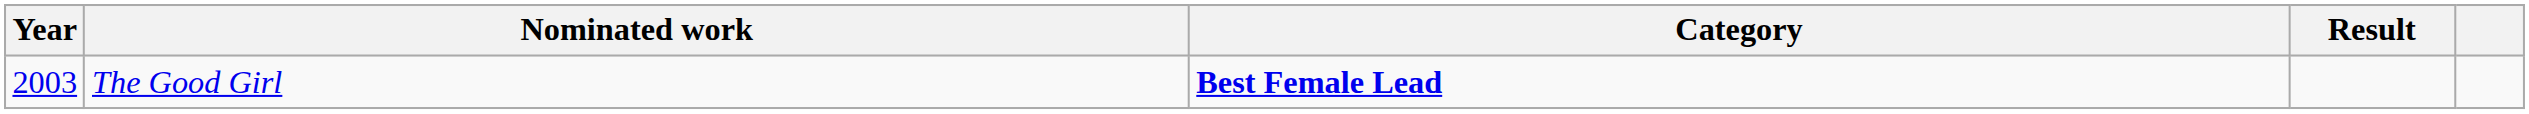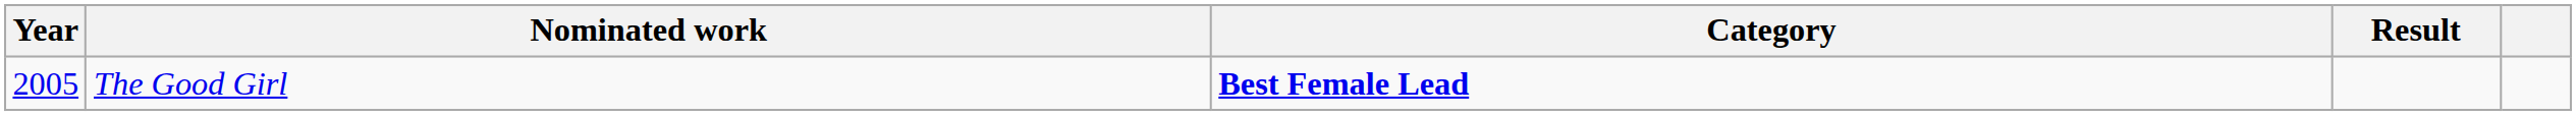 <table class="wikitable sortable">
 <tr>
 <th scope="col" style="width:1em;">Year</th>
 <th scope="col" style="width:39em;">Nominated work</th>
 <th scope="col" style="width:39em;">Category</th>
 <th scope="col" style="width:5em;">Result</th>
 <th scope="col" style="width:2em;" class="unsortable"></th>
 </tr>
 <tr>
-<td><a href='#'>2003</a></td>
+<td><a href='#'>2005</a></td>
 <td><em><a href='#'>The Good Girl</a></em></td>
 <td><strong><a href='#'>Best Female Lead</a></strong></td>
 <td></td>
 <td></td>
 </tr>
 </table>
